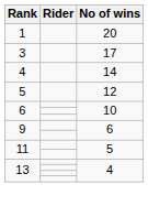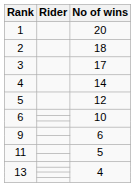 <table class="wikitable">
 <tr>
 <th scope="col">Rank</th>
 <th scope="col">Rider</th>
 <th scope="col">No of wins</th>
 </tr>
 <tr>
 <td style="text-align:center;" rowspan=1>1</td>
 <td><em></em></td>
 <td style="text-align:center;" rowspan=1>20</td>
+</tr>
+<tr>
+<td style="text-align:center;" rowspan=1>2</td>
+<td></td>
+<td style="text-align:center;" rowspan=1>18</td>
 </tr>
 <tr>
 <td style="text-align:center;" rowspan=1>3</td>
 <td></td>
 <td style="text-align:center;" rowspan=1>17</td>
 </tr>
 <tr>
 <td style="text-align:center;" rowspan=1>4</td>
 <td></td>
 <td style="text-align:center;" rowspan=1>14</td>
 </tr>
 <tr>
 <td style="text-align:center;" rowspan=1>5</td>
 <td></td>
 <td style="text-align:center;" rowspan=1>12</td>
 </tr>
 <tr>
 <td style="text-align:center;" rowspan=3>6</td>
 <td></td>
 <td style="text-align:center;" rowspan=3>10</td>
 </tr>
 <tr>
 <td></td>
 </tr>
 <tr>
 <td></td>
 </tr>
 <tr>
 <td style="text-align:center;" rowspan=2>9</td>
 <td></td>
 <td style="text-align:center;" rowspan=2>6</td>
 </tr>
 <tr>
 <td></td>
 </tr>
 <tr>
 <td style="text-align:center;" rowspan=2>11</td>
 <td><em></em></td>
 <td style="text-align:center;" rowspan=2>5</td>
 </tr>
 <tr>
 <td></td>
 </tr>
 <tr>
 <td style="text-align:center;" rowspan=4>13</td>
 <td></td>
 <td style="text-align:center;" rowspan=4>4</td>
 </tr>
 <tr>
 <td></td>
 </tr>
 <tr>
 <td></td>
 </tr>
 <tr>
 <td><em></em></td>
 </tr>
 </table>
